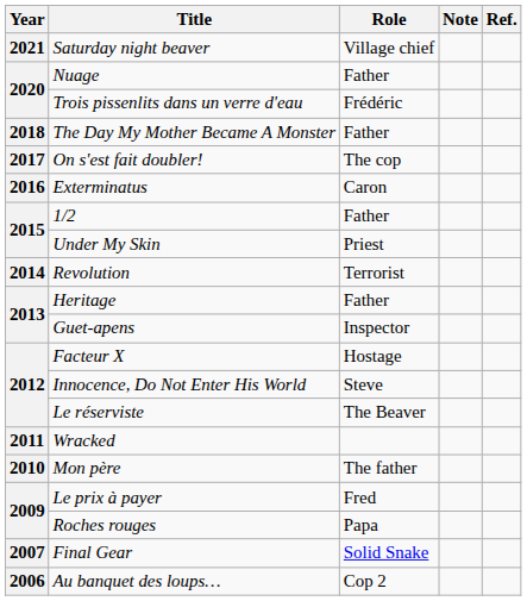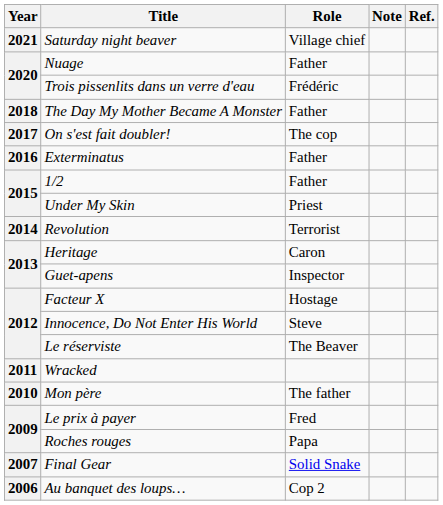 <table class="wikitable">
 <tr>
 <th>Year</th>
 <th>Title</th>
 <th>Role</th>
 <th>Note</th>
 <th>Ref.</th>
 </tr>
 <tr>
 <th>2021</th>
 <td><em>Saturday night beaver</em></td>
 <td>Village chief</td>
 <td></td>
 <td></td>
 </tr>
 <tr>
 <th rowspan="2">2020</th>
 <td><em>Nuage</em></td>
 <td>Father</td>
 <td></td>
 <td></td>
 </tr>
 <tr>
 <td><em>Trois pissenlits dans un verre d'eau</em></td>
 <td>Frédéric</td>
 <td></td>
 <td></td>
 </tr>
 <tr>
 <th>2018</th>
 <td><em>The Day My Mother Became A Monster</em></td>
 <td>Father</td>
 <td></td>
 <td></td>
 </tr>
 <tr>
 <th>2017</th>
 <td><em>On s'est fait doubler!</em></td>
 <td>The cop</td>
 <td></td>
 <td></td>
 </tr>
 <tr>
 <th>2016</th>
 <td><em>Exterminatus</em></td>
-<td>Caron</td>
+<td>Father</td>
 <td></td>
 <td></td>
 </tr>
 <tr>
 <th rowspan="2">2015</th>
 <td><em>1/2</em></td>
 <td>Father</td>
 <td></td>
 <td></td>
 </tr>
 <tr>
 <td><em>Under My Skin</em></td>
 <td>Priest</td>
 <td></td>
 <td></td>
 </tr>
 <tr>
 <th>2014</th>
 <td><em>Revolution</em></td>
 <td>Terrorist</td>
 <td></td>
 <td></td>
 </tr>
 <tr>
 <th rowspan="2">2013</th>
 <td><em>Heritage</em></td>
-<td>Father</td>
+<td>Caron</td>
 <td></td>
 <td></td>
 </tr>
 <tr>
 <td><em>Guet-apens</em></td>
 <td>Inspector</td>
 <td></td>
 <td></td>
 </tr>
 <tr>
 <th rowspan="3">2012</th>
 <td><em>Facteur X</em></td>
 <td>Hostage</td>
 <td></td>
 <td></td>
 </tr>
 <tr>
 <td><em>Innocence, Do Not Enter His World</em></td>
 <td>Steve</td>
 <td></td>
 <td></td>
 </tr>
 <tr>
 <td><em>Le réserviste</em></td>
 <td>The Beaver</td>
 <td></td>
 <td></td>
 </tr>
 <tr>
 <th>2011</th>
 <td><em>Wracked</em></td>
 <td></td>
 <td></td>
 <td></td>
 </tr>
 <tr>
 <th>2010</th>
 <td><em>Mon père</em></td>
 <td>The father</td>
 <td></td>
 <td></td>
 </tr>
 <tr>
 <th rowspan="2">2009</th>
 <td><em>Le prix à payer</em></td>
 <td>Fred</td>
 <td></td>
 <td></td>
 </tr>
 <tr>
 <td><em>Roches rouges</em></td>
 <td>Papa</td>
 <td></td>
 <td></td>
 </tr>
 <tr>
 <th>2007</th>
 <td><em>Final Gear</em></td>
 <td><a href='#'>Solid Snake</a></td>
 <td></td>
 <td></td>
 </tr>
 <tr>
 <th>2006</th>
 <td><em>Au banquet des loups…</em></td>
 <td>Cop 2</td>
 <td></td>
 <td></td>
 </tr>
 </table>
